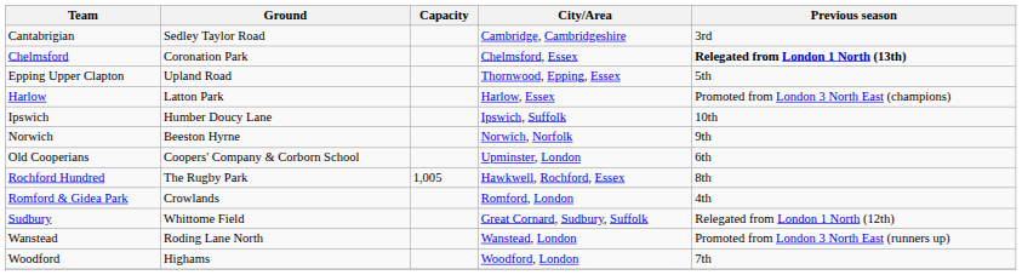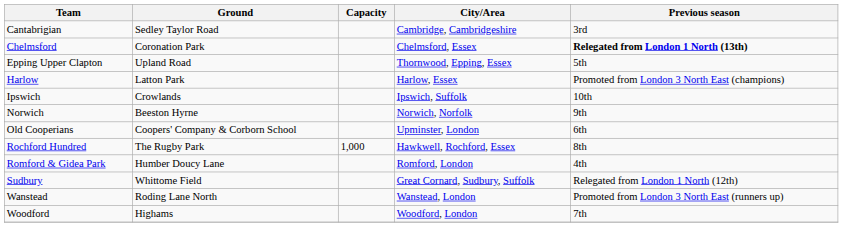 <table class="wikitable sortable" width=100%>
 <tr>
 <th>Team</th>
 <th>Ground</th>
 <th>Capacity</th>
 <th>City/Area</th>
 <th>Previous season</th>
 </tr>
 <tr>
 <td>Cantabrigian</td>
 <td>Sedley Taylor Road</td>
 <td></td>
 <td><a href='#'>Cambridge</a>, <a href='#'>Cambridgeshire</a></td>
 <td>3rd</td>
 </tr>
 <tr>
 <td><a href='#'>Chelmsford</a></td>
 <td>Coronation Park</td>
 <td></td>
 <td><a href='#'>Chelmsford</a>, <a href='#'>Essex</a></td>
 <td><strong>Relegated from <a href='#'>London 1 North</a> (13th)</strong></td>
 </tr>
 <tr>
 <td>Epping Upper Clapton</td>
 <td>Upland Road</td>
 <td></td>
 <td><a href='#'>Thornwood</a>, <a href='#'>Epping</a>, <a href='#'>Essex</a></td>
 <td>5th</td>
 </tr>
 <tr>
 <td><a href='#'>Harlow</a></td>
 <td>Latton Park</td>
 <td></td>
 <td><a href='#'>Harlow</a>, <a href='#'>Essex</a></td>
 <td>Promoted from <a href='#'>London 3 North East</a> (champions)</td>
 </tr>
 <tr>
 <td>Ipswich</td>
-<td>Humber Doucy Lane</td>
+<td>Crowlands</td>
 <td></td>
 <td><a href='#'>Ipswich</a>, <a href='#'>Suffolk</a></td>
 <td>10th</td>
 </tr>
 <tr>
 <td>Norwich</td>
 <td>Beeston Hyrne</td>
 <td></td>
 <td><a href='#'>Norwich</a>, <a href='#'>Norfolk</a></td>
 <td>9th</td>
 </tr>
 <tr>
 <td>Old Cooperians</td>
 <td>Coopers' Company & Corborn School</td>
 <td></td>
 <td><a href='#'>Upminster</a>, <a href='#'>London</a></td>
 <td>6th</td>
 </tr>
 <tr>
 <td><a href='#'>Rochford Hundred</a></td>
 <td>The Rugby Park</td>
-<td>1,005</td>
+<td>1,000</td>
 <td><a href='#'>Hawkwell</a>, <a href='#'>Rochford</a>, <a href='#'>Essex</a></td>
 <td>8th</td>
 </tr>
 <tr>
 <td><a href='#'>Romford & Gidea Park</a></td>
-<td>Crowlands</td>
+<td>Humber Doucy Lane</td>
 <td></td>
 <td><a href='#'>Romford</a>, <a href='#'>London</a></td>
 <td>4th</td>
 </tr>
 <tr>
 <td><a href='#'>Sudbury</a></td>
 <td>Whittome Field</td>
 <td></td>
 <td><a href='#'>Great Cornard</a>, <a href='#'>Sudbury</a>, <a href='#'>Suffolk</a></td>
 <td>Relegated from <a href='#'>London 1 North</a> (12th)</td>
 </tr>
 <tr>
 <td>Wanstead</td>
 <td>Roding Lane North</td>
 <td></td>
 <td><a href='#'>Wanstead</a>, <a href='#'>London</a></td>
 <td>Promoted from <a href='#'>London 3 North East</a> (runners up)</td>
 </tr>
 <tr>
 <td>Woodford</td>
 <td>Highams</td>
 <td></td>
 <td><a href='#'>Woodford</a>, <a href='#'>London</a></td>
 <td>7th</td>
 </tr>
 <tr>
 </tr>
 </table>
